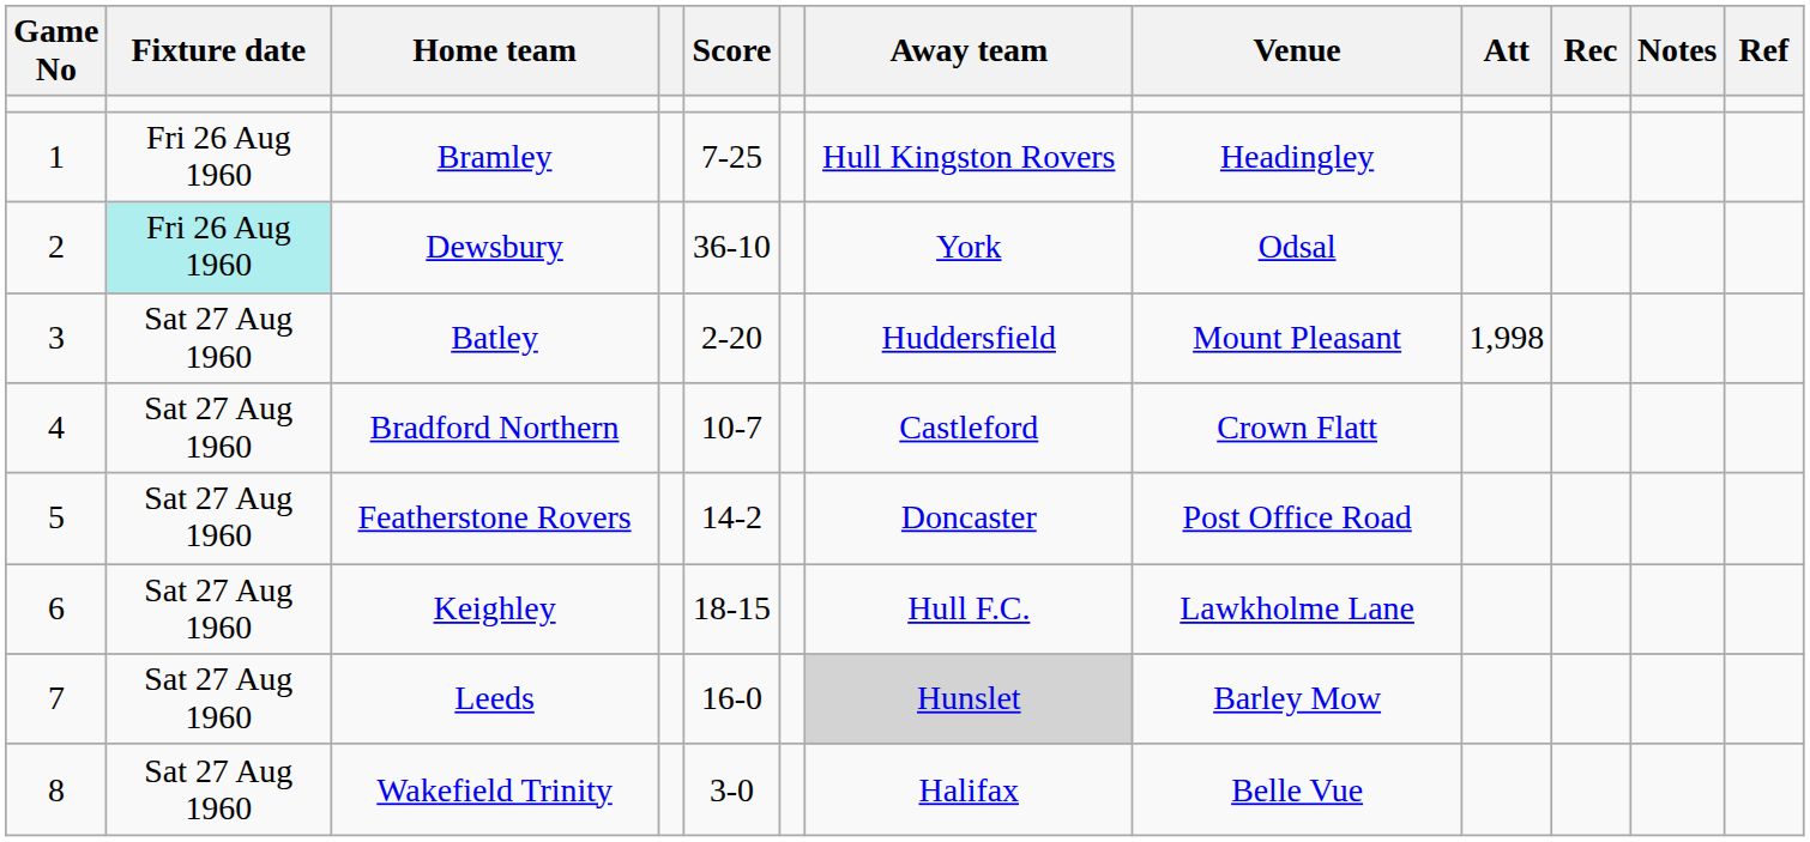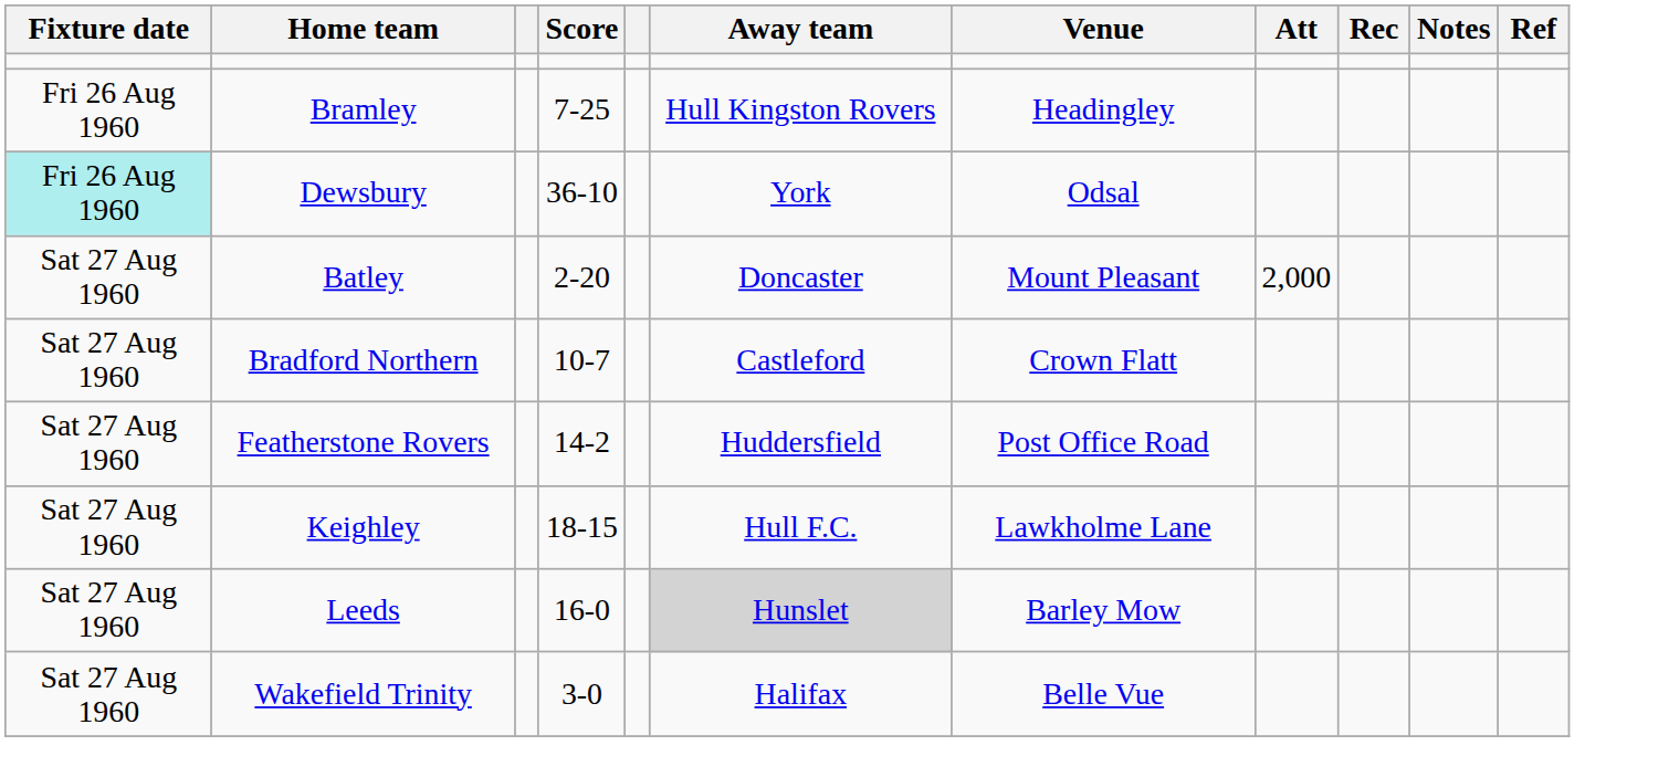 <table class="wikitable" style="text-align:center;">
 <tr>
-<th width=20 abbr="No">Game No</th>
 <th width=100 abbr="Date">Fixture date</th>
 <th width=150 abbr="Home team">Home team</th>
 <th width=5 abbr="space"></th>
 <th width=20 abbr="Score">Score</th>
 <th width=5 abbr="space"></th>
 <th width=150 abbr="Away team">Away team</th>
 <th width=150 abbr="Venue">Venue</th>
 <th width=30 abbr="Att">Att</th>
 <th width=30 abbr="Rec">Rec</th>
 <th width=20 abbr="Notes">Notes</th>
 <th width=30 abbr="Ref">Ref</th>
 </tr>
 <tr>
 <td></td>
 <td></td>
 <td></td>
 <td></td>
 <td></td>
 <td></td>
 <td></td>
 <td></td>
 <td></td>
 <td></td>
 <td></td>
-<td></td>
 </tr>
 <tr>
-<td>1</td>
 <td>Fri 26 Aug 1960</td>
 <td><a href='#'>Bramley</a></td>
 <td></td>
 <td>7-25</td>
 <td></td>
 <td><a href='#'>Hull Kingston Rovers</a></td>
 <td><a href='#'>Headingley</a></td>
 <td></td>
 <td></td>
 <td></td>
 <td></td>
 </tr>
 <tr>
-<td>2</td>
 <td style="background: paleturquoise;">Fri 26 Aug 1960</td>
 <td><a href='#'>Dewsbury</a></td>
 <td></td>
 <td>36-10</td>
 <td></td>
 <td><a href='#'>York</a></td>
 <td><a href='#'>Odsal</a></td>
 <td></td>
 <td></td>
 <td></td>
 <td></td>
 </tr>
 <tr>
-<td>3</td>
 <td>Sat 27 Aug 1960</td>
 <td><a href='#'>Batley</a></td>
 <td></td>
 <td>2-20</td>
 <td></td>
-<td><a href='#'>Huddersfield</a></td>
+<td><a href='#'>Doncaster</a></td>
 <td><a href='#'>Mount Pleasant</a></td>
-<td>1,998</td>
+<td>2,000</td>
 <td></td>
 <td></td>
 <td></td>
 </tr>
 <tr>
-<td>4</td>
 <td>Sat 27 Aug 1960</td>
 <td><a href='#'>Bradford Northern</a></td>
 <td></td>
 <td>10-7</td>
 <td></td>
 <td><a href='#'>Castleford</a></td>
 <td><a href='#'>Crown Flatt</a></td>
 <td></td>
 <td></td>
 <td></td>
 <td></td>
 </tr>
 <tr>
-<td>5</td>
 <td>Sat 27 Aug 1960</td>
 <td><a href='#'>Featherstone Rovers</a></td>
 <td></td>
 <td>14-2</td>
 <td></td>
-<td><a href='#'>Doncaster</a></td>
+<td><a href='#'>Huddersfield</a></td>
 <td><a href='#'>Post Office Road</a></td>
 <td></td>
 <td></td>
 <td></td>
 <td></td>
 </tr>
 <tr>
-<td>6</td>
 <td>Sat 27 Aug 1960</td>
 <td><a href='#'>Keighley</a></td>
 <td></td>
 <td>18-15</td>
 <td></td>
 <td><a href='#'>Hull F.C.</a></td>
 <td><a href='#'>Lawkholme Lane</a></td>
 <td></td>
 <td></td>
 <td></td>
 <td></td>
 </tr>
 <tr>
-<td>7</td>
 <td>Sat 27 Aug 1960</td>
 <td><a href='#'>Leeds</a></td>
 <td></td>
 <td>16-0</td>
 <td></td>
 <td style="background: lightgrey;"><a href='#'>Hunslet</a></td>
 <td><a href='#'>Barley Mow</a></td>
 <td></td>
 <td></td>
 <td></td>
 <td></td>
 </tr>
 <tr>
-<td>8</td>
 <td>Sat 27 Aug 1960</td>
 <td><a href='#'>Wakefield Trinity</a></td>
 <td></td>
 <td>3-0</td>
 <td></td>
 <td><a href='#'>Halifax</a></td>
 <td><a href='#'>Belle Vue</a></td>
 <td></td>
 <td></td>
 <td></td>
 <td></td>
 </tr>
 </table>
